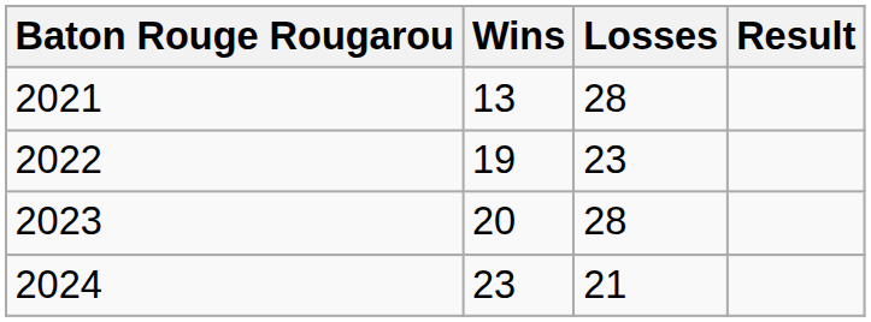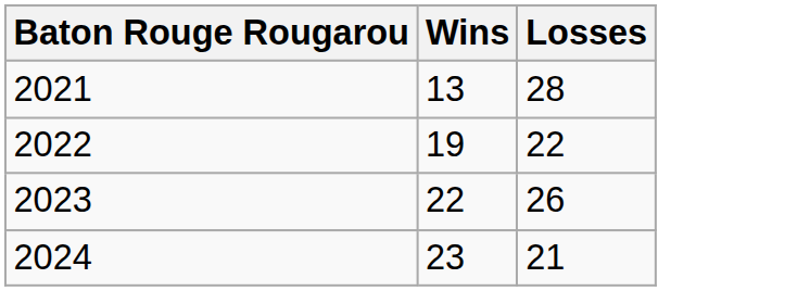 <table class="wikitable">
 <tr>
 <th>Baton Rouge Rougarou</th>
 <th>Wins</th>
 <th>Losses</th>
-<th>Result</th>
 </tr>
 <tr>
 <td>2021</td>
 <td>13</td>
 <td>28</td>
-<td></td>
 </tr>
 <tr>
 <td>2022</td>
 <td>19</td>
-<td>23</td>
-<td></td>
+<td>22</td>
 </tr>
 <tr>
 <td>2023</td>
-<td>20</td>
-<td>28</td>
-<td></td>
+<td>22</td>
+<td>26</td>
 </tr>
 <tr>
 <td>2024</td>
 <td>23</td>
 <td>21</td>
-<td></td>
 </tr>
 </table>
